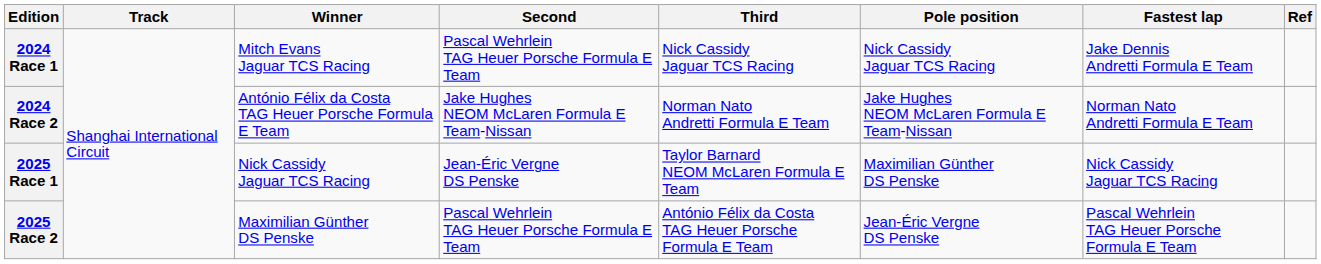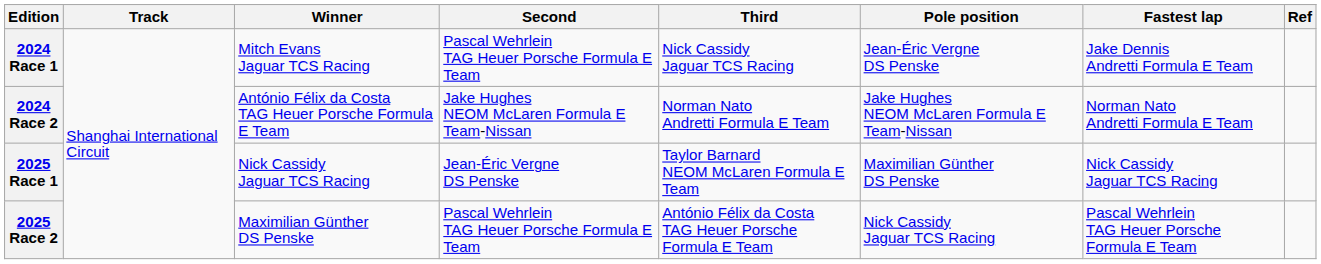 <table Class = "wikitable" style = "font-size: 90%;">
 <tr>
 <th>Edition</th>
 <th>Track</th>
 <th>Winner</th>
 <th>Second</th>
 <th>Third</th>
 <th>Pole position</th>
 <th>Fastest lap</th>
 <th>Ref</th>
 </tr>
 <tr>
 <th><a href='#'>2024</a><br>Race 1</th>
 <td rowspan=4><a href='#'>Shanghai International Circuit</a></td>
 <td> <a href='#'>Mitch Evans</a><br><a href='#'>Jaguar TCS Racing</a></td>
 <td> <a href='#'>Pascal Wehrlein</a><br><a href='#'>TAG Heuer Porsche Formula E Team</a></td>
 <td> <a href='#'>Nick Cassidy</a><br><a href='#'>Jaguar TCS Racing</a></td>
-<td> <a href='#'>Nick Cassidy</a><br><a href='#'>Jaguar TCS Racing</a></td>
+<td> <a href='#'>Jean-Éric Vergne</a><br><a href='#'>DS Penske</a></td>
 <td> <a href='#'>Jake Dennis</a><br><a href='#'>Andretti Formula E Team</a></td>
 <td></td>
 </tr>
 <tr>
 <th><a href='#'>2024</a><br>Race 2</th>
 <td> <a href='#'>António Félix da Costa</a><br><a href='#'>TAG Heuer Porsche Formula E Team</a></td>
 <td> <a href='#'>Jake Hughes</a><br><a href='#'>NEOM McLaren Formula E Team</a>-<a href='#'>Nissan</a></td>
 <td> <a href='#'>Norman Nato</a><br><a href='#'>Andretti Formula E Team</a></td>
 <td> <a href='#'>Jake Hughes</a><br><a href='#'>NEOM McLaren Formula E Team</a>-<a href='#'>Nissan</a></td>
 <td> <a href='#'>Norman Nato</a><br><a href='#'>Andretti Formula E Team</a></td>
 <td></td>
 </tr>
 <tr>
 <th><a href='#'>2025</a><br>Race 1</th>
 <td> <a href='#'>Nick Cassidy</a><br><a href='#'>Jaguar TCS Racing</a></td>
 <td> <a href='#'>Jean-Éric Vergne</a><br><a href='#'>DS Penske</a></td>
 <td> <a href='#'>Taylor Barnard</a><br><a href='#'>NEOM McLaren Formula E Team</a></td>
 <td> <a href='#'>Maximilian Günther</a><br><a href='#'>DS Penske</a></td>
 <td> <a href='#'>Nick Cassidy</a><br><a href='#'>Jaguar TCS Racing</a></td>
 <td></td>
 </tr>
 <tr>
 <th><a href='#'>2025</a><br>Race 2</th>
 <td> <a href='#'>Maximilian Günther</a><br><a href='#'>DS Penske</a></td>
 <td> <a href='#'>Pascal Wehrlein</a><br><a href='#'>TAG Heuer Porsche Formula E Team</a></td>
 <td> <a href='#'>António Félix da Costa</a><br><a href='#'>TAG Heuer Porsche Formula E Team</a></td>
-<td> <a href='#'>Jean-Éric Vergne</a><br><a href='#'>DS Penske</a></td>
+<td> <a href='#'>Nick Cassidy</a><br><a href='#'>Jaguar TCS Racing</a></td>
 <td> <a href='#'>Pascal Wehrlein</a><br><a href='#'>TAG Heuer Porsche Formula E Team</a></td>
 <td></td>
 </tr>
 </table>
